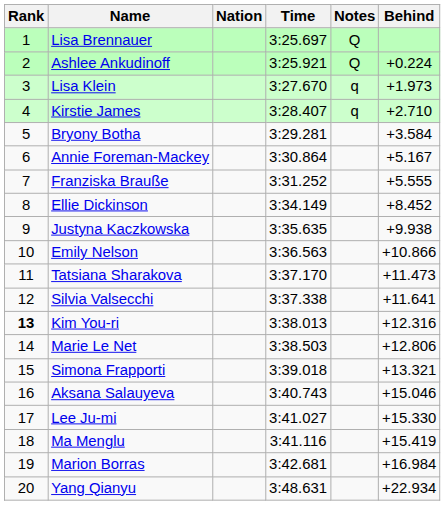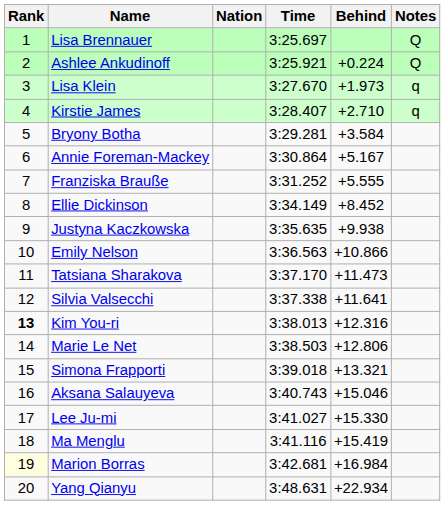 <table class="wikitable sortable" style="text-align:center">
 <tr>
 <th>Rank</th>
 <th>Name</th>
 <th>Nation</th>
 <th>Time</th>
+<th>Behind</th>
 <th>Notes</th>
-<th>Behind</th>
 </tr>
 <tr bgcolor=bbffbb>
 <td>1</td>
 <td align=left><a href='#'>Lisa Brennauer</a></td>
 <td align=left></td>
 <td>3:25.697</td>
+<td></td>
 <td>Q</td>
-<td></td>
 </tr>
 <tr bgcolor=bbffbb>
 <td>2</td>
 <td align=left><a href='#'>Ashlee Ankudinoff</a></td>
 <td align=left></td>
 <td>3:25.921</td>
+<td>+0.224</td>
 <td>Q</td>
-<td>+0.224</td>
 </tr>
 <tr bgcolor=ccffcc>
 <td>3</td>
 <td align=left><a href='#'>Lisa Klein</a></td>
 <td align=left></td>
 <td>3:27.670</td>
+<td>+1.973</td>
 <td>q</td>
-<td>+1.973</td>
 </tr>
 <tr bgcolor=ccffcc>
 <td>4</td>
 <td align=left><a href='#'>Kirstie James</a></td>
 <td align=left></td>
 <td>3:28.407</td>
+<td>+2.710</td>
 <td>q</td>
-<td>+2.710</td>
 </tr>
 <tr>
 <td>5</td>
 <td align=left><a href='#'>Bryony Botha</a></td>
 <td align=left></td>
 <td>3:29.281</td>
+<td>+3.584</td>
 <td></td>
-<td>+3.584</td>
 </tr>
 <tr>
 <td>6</td>
 <td align=left><a href='#'>Annie Foreman-Mackey</a></td>
 <td align=left></td>
 <td>3:30.864</td>
+<td>+5.167</td>
 <td></td>
-<td>+5.167</td>
 </tr>
 <tr>
 <td>7</td>
 <td align=left><a href='#'>Franziska Brauße</a></td>
 <td align=left></td>
 <td>3:31.252</td>
+<td>+5.555</td>
 <td></td>
-<td>+5.555</td>
 </tr>
 <tr>
 <td>8</td>
 <td align=left><a href='#'>Ellie Dickinson</a></td>
 <td align=left></td>
 <td>3:34.149</td>
+<td>+8.452</td>
 <td></td>
-<td>+8.452</td>
 </tr>
 <tr>
 <td>9</td>
 <td align=left><a href='#'>Justyna Kaczkowska</a></td>
 <td align=left></td>
 <td>3:35.635</td>
+<td>+9.938</td>
 <td></td>
-<td>+9.938</td>
 </tr>
 <tr>
 <td>10</td>
 <td align=left><a href='#'>Emily Nelson</a></td>
 <td align=left></td>
 <td>3:36.563</td>
+<td>+10.866</td>
 <td></td>
-<td>+10.866</td>
 </tr>
 <tr>
 <td>11</td>
 <td align=left><a href='#'>Tatsiana Sharakova</a></td>
 <td align=left></td>
 <td>3:37.170</td>
+<td>+11.473</td>
 <td></td>
-<td>+11.473</td>
 </tr>
 <tr>
 <td>12</td>
 <td align=left><a href='#'>Silvia Valsecchi</a></td>
 <td align=left></td>
 <td>3:37.338</td>
+<td>+11.641</td>
 <td></td>
-<td>+11.641</td>
 </tr>
 <tr>
 <td><strong>13</strong></td>
 <td align=left><a href='#'>Kim You-ri</a></td>
 <td align=left></td>
 <td>3:38.013</td>
+<td>+12.316</td>
 <td></td>
-<td>+12.316</td>
 </tr>
 <tr>
 <td>14</td>
 <td align=left><a href='#'>Marie Le Net</a></td>
 <td align=left></td>
 <td>3:38.503</td>
+<td>+12.806</td>
 <td></td>
-<td>+12.806</td>
 </tr>
 <tr>
 <td>15</td>
 <td align=left><a href='#'>Simona Frapporti</a></td>
 <td align=left></td>
 <td>3:39.018</td>
+<td>+13.321</td>
 <td></td>
-<td>+13.321</td>
 </tr>
 <tr>
 <td>16</td>
 <td align=left><a href='#'>Aksana Salauyeva</a></td>
 <td align=left></td>
 <td>3:40.743</td>
+<td>+15.046</td>
 <td></td>
-<td>+15.046</td>
 </tr>
 <tr>
 <td>17</td>
 <td align=left><a href='#'>Lee Ju-mi</a></td>
 <td align=left></td>
 <td>3:41.027</td>
+<td>+15.330</td>
 <td></td>
-<td>+15.330</td>
 </tr>
 <tr>
 <td>18</td>
 <td align=left><a href='#'>Ma Menglu</a></td>
 <td align=left></td>
 <td>3:41.116</td>
+<td>+15.419</td>
 <td></td>
-<td>+15.419</td>
 </tr>
 <tr>
-<td>19</td>
+<td style="background: lightyellow;">19</td>
 <td align=left><a href='#'>Marion Borras</a></td>
 <td align=left></td>
 <td>3:42.681</td>
+<td>+16.984</td>
 <td></td>
-<td>+16.984</td>
 </tr>
 <tr>
 <td>20</td>
 <td align=left><a href='#'>Yang Qianyu</a></td>
 <td align=left></td>
 <td>3:48.631</td>
+<td>+22.934</td>
 <td></td>
-<td>+22.934</td>
 </tr>
 </table>
